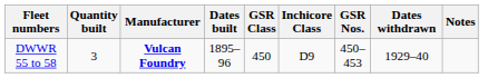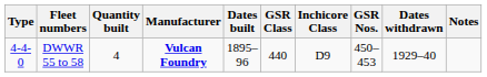 <table class=wikitable style=text-align:center>
 <tr>
+<th>Type</th>
 <th>Fleet<br>numbers</th>
 <th>Quantity<br>built</th>
 <th>Manufacturer</th>
 <th>Dates<br>built</th>
 <th>GSR<br>Class</th>
 <th>Inchicore<br>Class</th>
 <th>GSR<br>Nos.</th>
 <th>Dates withdrawn</th>
 <th>Notes</th>
 </tr>
 <tr>
+<td><a href='#'>4-4-0</a></td>
 <td><a href='#'>DWWR 55 to 58</a></td>
-<td>3</td>
+<td>4</td>
 <td><strong><a href='#'>Vulcan Foundry</a></strong></td>
 <td>1895–96</td>
-<td>450</td>
+<td>440</td>
 <td>D9</td>
 <td>450–453</td>
 <td>1929–40</td>
 <td align=left></td>
 </tr>
 </table>
